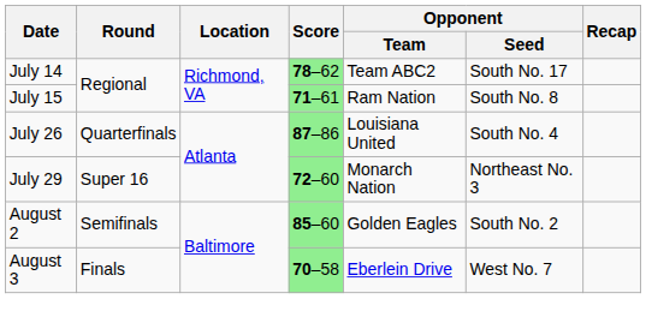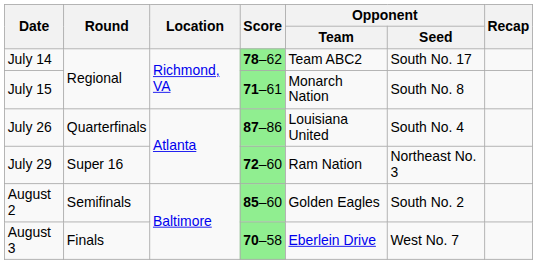 <table class="wikitable">
 <tr>
 <th rowspan=2>Date</th>
 <th rowspan=2>Round</th>
 <th rowspan=2>Location</th>
 <th rowspan=2>Score</th>
 <th colspan=2>Opponent</th>
 <th rowspan=2>Recap</th>
 </tr>
 <tr>
 <th>Team</th>
 <th>Seed</th>
 </tr>
 <tr>
 <td>July 14</td>
 <td rowspan=2>Regional</td>
 <td rowspan=2><a href='#'>Richmond, VA</a></td>
 <td bgcolor=lightgreen><strong>78</strong>–62</td>
 <td>Team ABC2</td>
 <td>South No. 17</td>
 <td></td>
 </tr>
 <tr>
 <td>July 15</td>
 <td bgcolor=lightgreen><strong>71</strong>–61</td>
-<td>Ram Nation</td>
+<td>Monarch Nation</td>
 <td>South No. 8</td>
 <td></td>
 </tr>
 <tr>
 <td>July 26</td>
 <td>Quarterfinals</td>
 <td rowspan=2><a href='#'>Atlanta</a></td>
 <td bgcolor=lightgreen><strong>87</strong>–86</td>
 <td>Louisiana United</td>
 <td>South No. 4</td>
 <td></td>
 </tr>
 <tr>
 <td>July 29</td>
 <td>Super 16</td>
 <td bgcolor=lightgreen><strong>72</strong>–60</td>
-<td>Monarch Nation</td>
+<td>Ram Nation</td>
 <td>Northeast No. 3</td>
 <td></td>
 </tr>
 <tr>
 <td>August 2</td>
 <td>Semifinals</td>
 <td rowspan=2><a href='#'>Baltimore</a></td>
 <td bgcolor=lightgreen><strong>85</strong>–60</td>
 <td>Golden Eagles</td>
 <td>South No. 2</td>
 <td></td>
 </tr>
 <tr>
 <td>August 3</td>
 <td>Finals</td>
 <td bgcolor=lightgreen><strong>70</strong>–58</td>
 <td><a href='#'>Eberlein Drive</a></td>
 <td>West No. 7</td>
 <td></td>
 </tr>
 </table>
